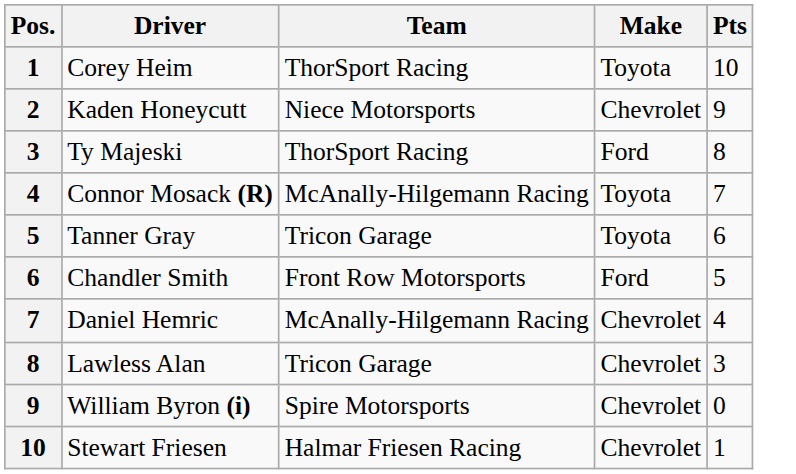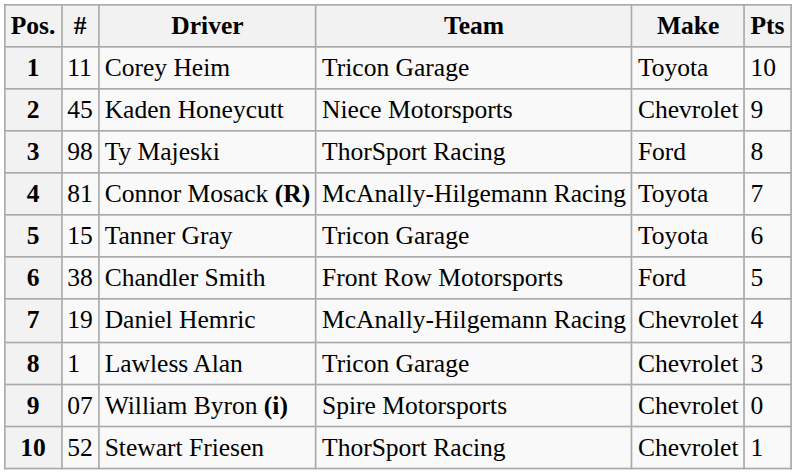 <table class="wikitable" style="font-size:95%">
 <tr>
 <th>Pos.</th>
+<th>#</th>
 <th>Driver</th>
 <th>Team</th>
 <th>Make</th>
 <th>Pts</th>
 </tr>
 <tr>
 <th>1</th>
+<td>11</td>
 <td>Corey Heim</td>
-<td>ThorSport Racing</td>
+<td>Tricon Garage</td>
 <td>Toyota</td>
 <td>10</td>
 </tr>
 <tr>
 <th>2</th>
+<td>45</td>
 <td>Kaden Honeycutt</td>
 <td>Niece Motorsports</td>
 <td>Chevrolet</td>
 <td>9</td>
 </tr>
 <tr>
 <th>3</th>
+<td>98</td>
 <td>Ty Majeski</td>
 <td>ThorSport Racing</td>
 <td>Ford</td>
 <td>8</td>
 </tr>
 <tr>
 <th>4</th>
+<td>81</td>
 <td>Connor Mosack <strong>(R)</strong></td>
 <td>McAnally-Hilgemann Racing</td>
 <td>Toyota</td>
 <td>7</td>
 </tr>
 <tr>
 <th>5</th>
+<td>15</td>
 <td>Tanner Gray</td>
 <td>Tricon Garage</td>
 <td>Toyota</td>
 <td>6</td>
 </tr>
 <tr>
 <th>6</th>
+<td>38</td>
 <td>Chandler Smith</td>
 <td>Front Row Motorsports</td>
 <td>Ford</td>
 <td>5</td>
 </tr>
 <tr>
 <th>7</th>
+<td>19</td>
 <td>Daniel Hemric</td>
 <td>McAnally-Hilgemann Racing</td>
 <td>Chevrolet</td>
 <td>4</td>
 </tr>
 <tr>
 <th>8</th>
+<td>1</td>
 <td>Lawless Alan</td>
 <td>Tricon Garage</td>
 <td>Chevrolet</td>
 <td>3</td>
 </tr>
 <tr>
 <th>9</th>
+<td>07</td>
 <td>William Byron <strong>(i)</strong></td>
 <td>Spire Motorsports</td>
 <td>Chevrolet</td>
 <td>0</td>
 </tr>
 <tr>
 <th>10</th>
+<td>52</td>
 <td>Stewart Friesen</td>
-<td>Halmar Friesen Racing</td>
+<td>ThorSport Racing</td>
 <td>Chevrolet</td>
 <td>1</td>
 </tr>
 </table>
